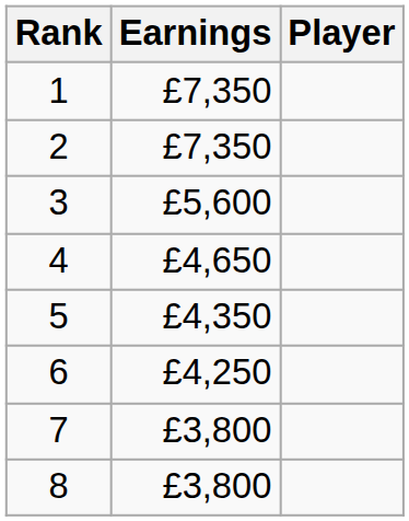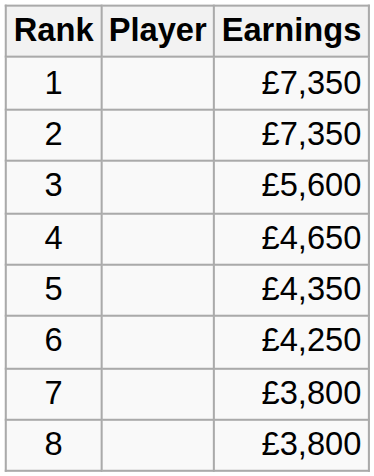 <table class="wikitable" style="float:right; text-align:right; margin-left:1em">
 <tr>
 <th>Rank</th>
+<th>Player</th>
 <th>Earnings</th>
-<th>Player</th>
 </tr>
 <tr>
 <td align=center>1</td>
+<td style="text-align:left"></td>
 <td>£7,350</td>
-<td style="text-align:left"></td>
 </tr>
 <tr>
 <td align=center>2</td>
+<td style="text-align:left"></td>
 <td>£7,350</td>
-<td style="text-align:left"></td>
 </tr>
 <tr>
 <td align=center>3</td>
+<td style="text-align:left"></td>
 <td>£5,600</td>
-<td style="text-align:left"></td>
 </tr>
 <tr>
 <td align=center>4</td>
+<td style="text-align:left"></td>
 <td>£4,650</td>
-<td style="text-align:left"></td>
 </tr>
 <tr>
 <td align=center>5</td>
+<td style="text-align:left"></td>
 <td>£4,350</td>
-<td style="text-align:left"></td>
 </tr>
 <tr>
 <td align=center>6</td>
+<td style="text-align:left"></td>
 <td>£4,250</td>
-<td style="text-align:left"></td>
 </tr>
 <tr>
 <td align=center>7</td>
+<td style="text-align:left"></td>
 <td>£3,800</td>
-<td style="text-align:left"></td>
 </tr>
 <tr>
 <td align=center>8</td>
+<td style="text-align:left"></td>
 <td>£3,800</td>
-<td style="text-align:left"></td>
 </tr>
 </table>
